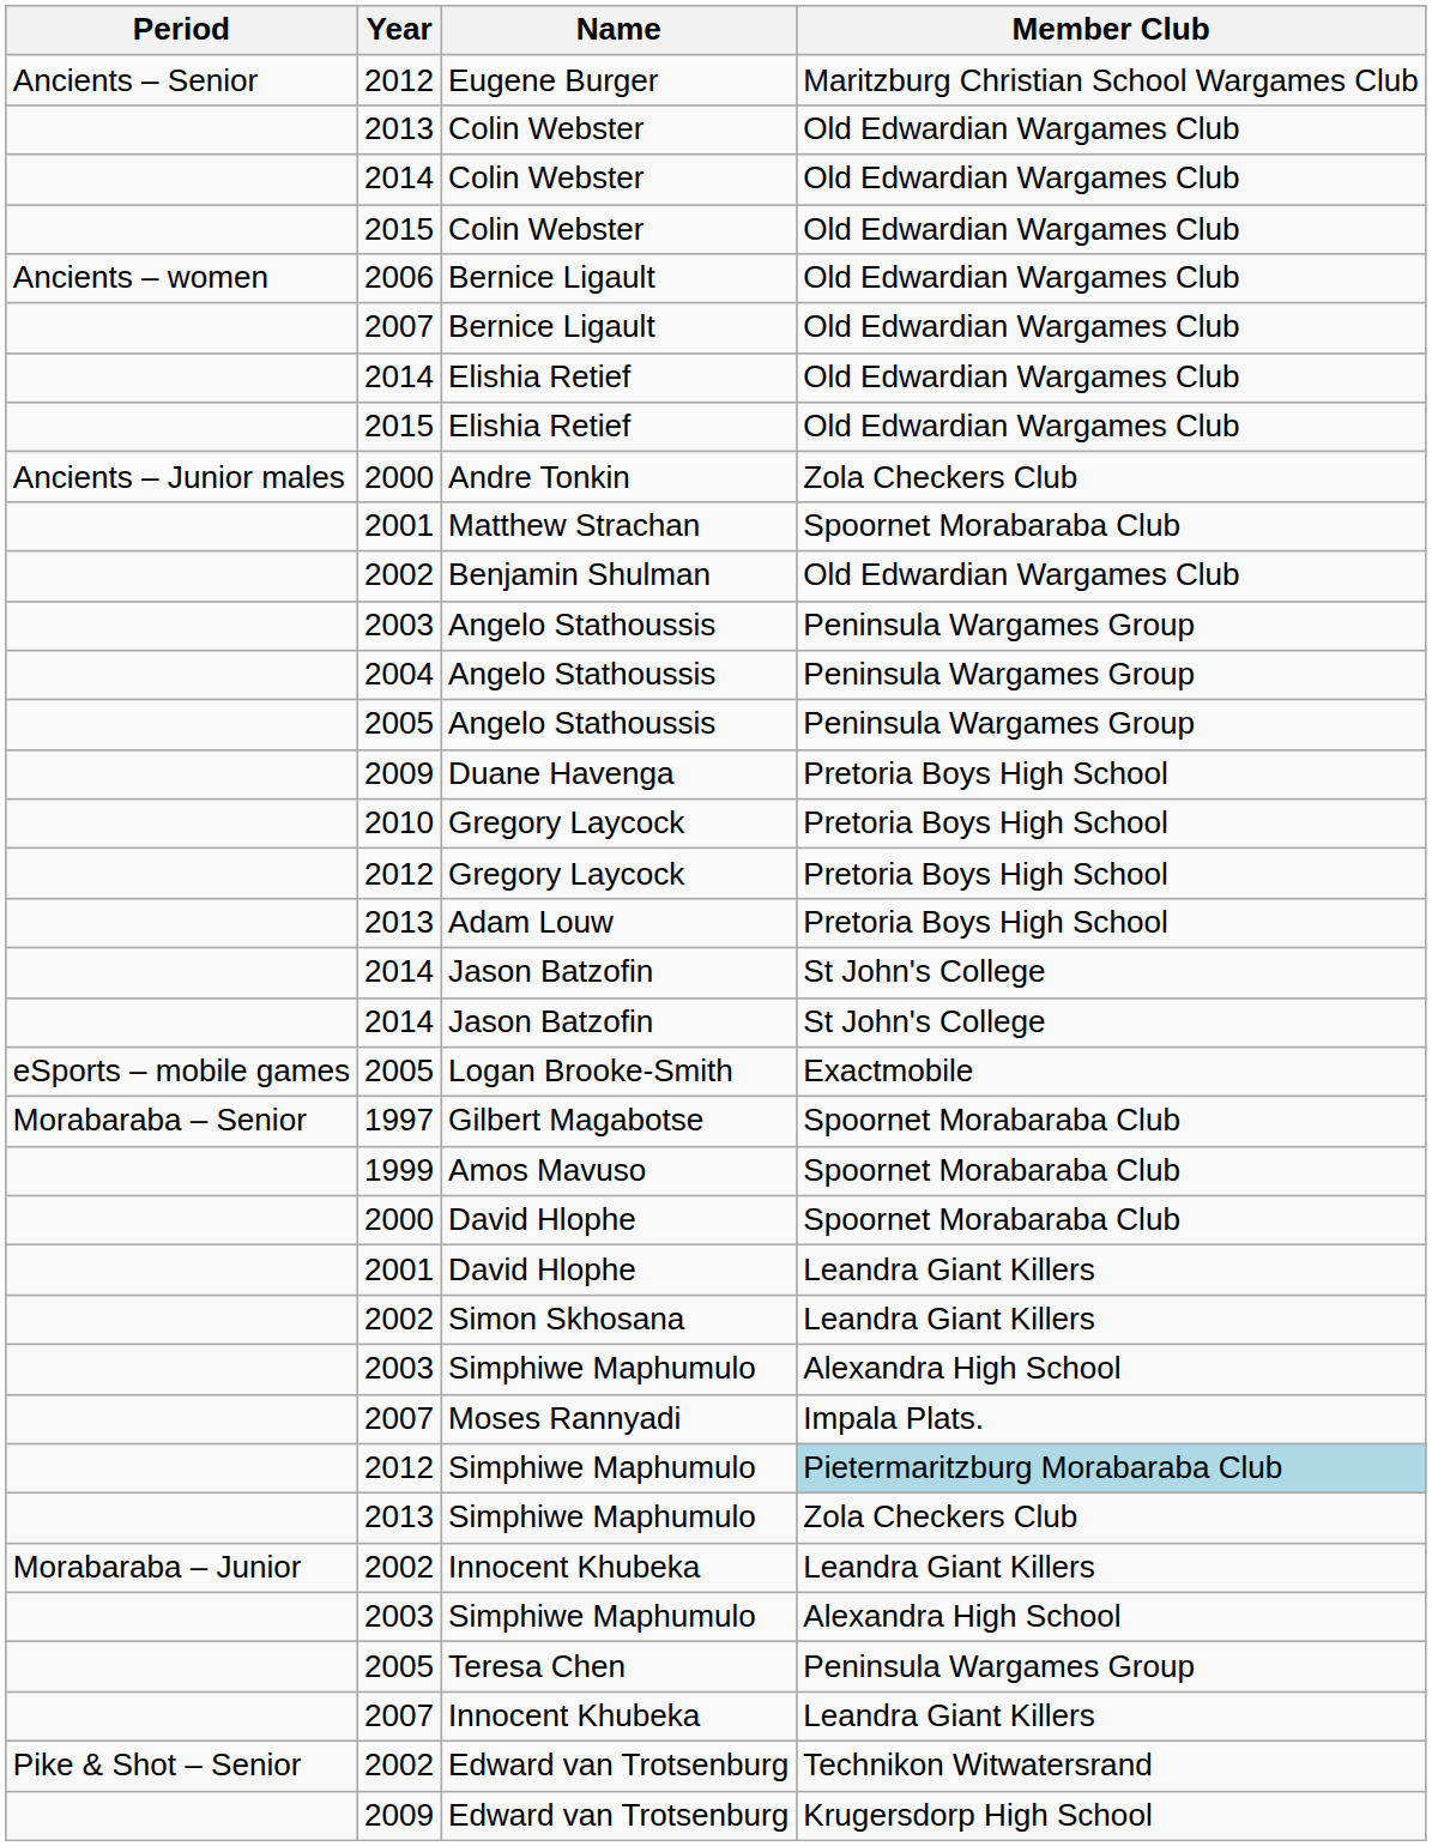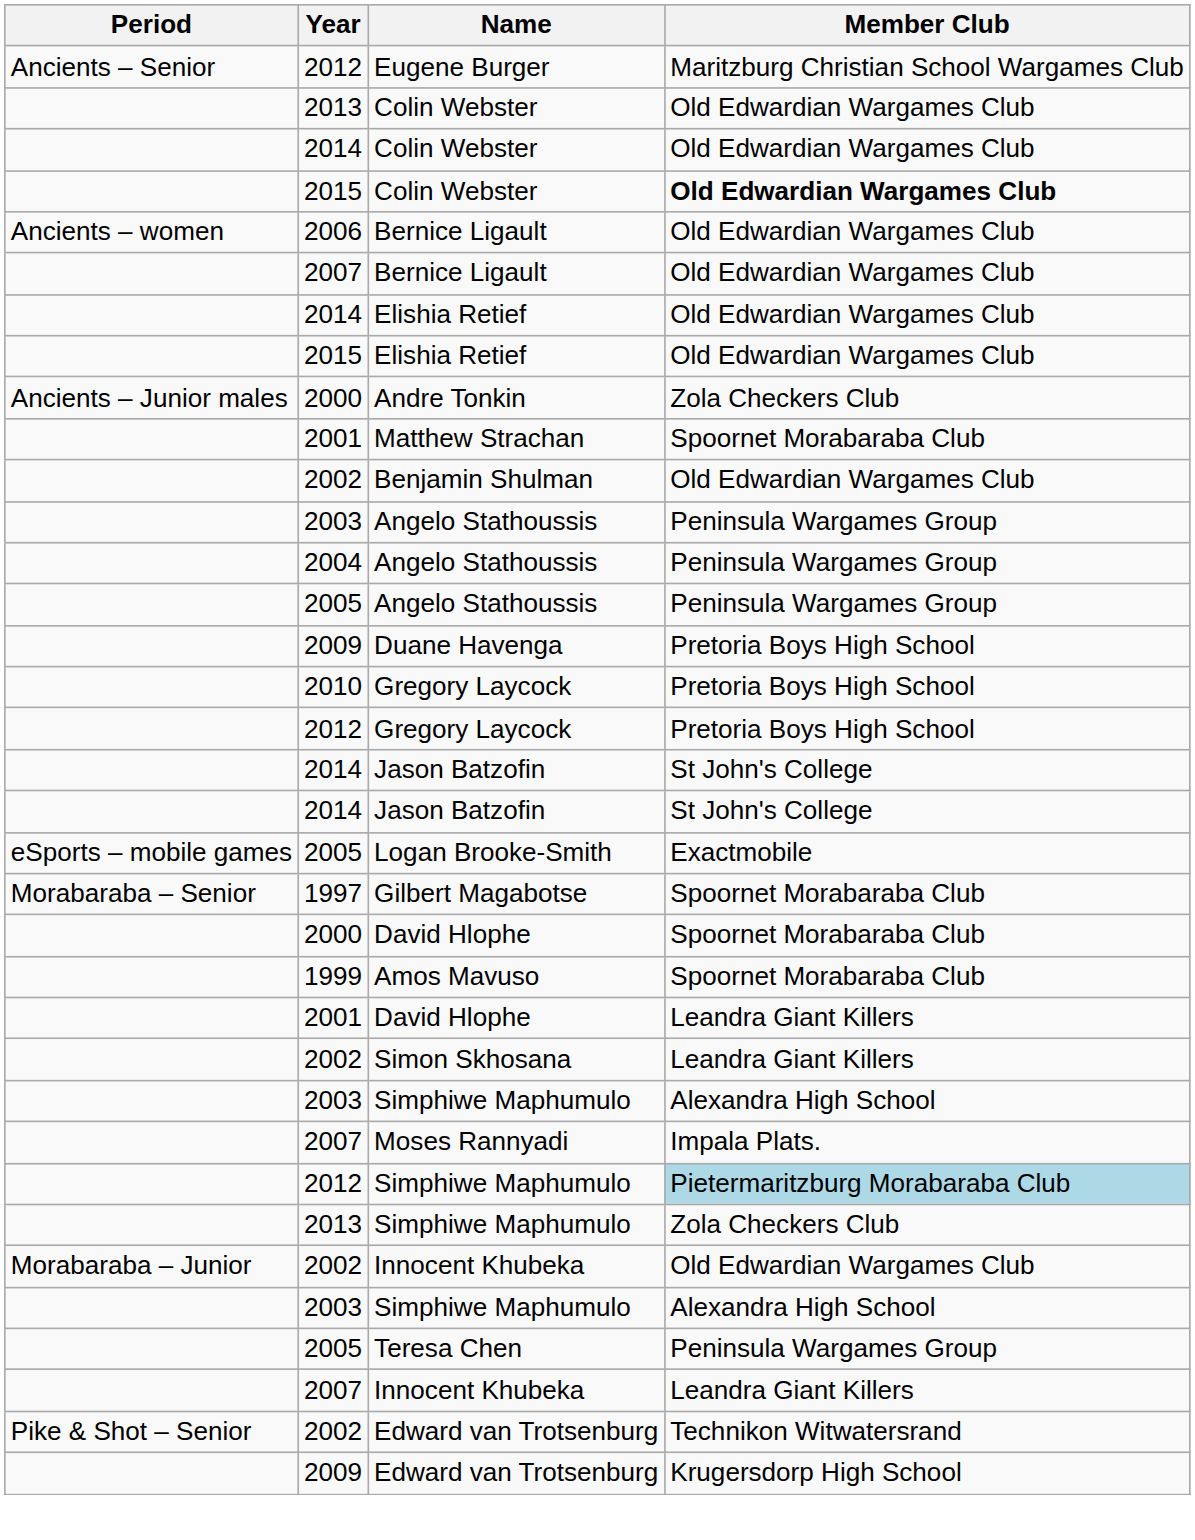 <table class="wikitable">
 <tr>
 <th>Period</th>
 <th>Year</th>
 <th>Name</th>
 <th>Member Club</th>
 </tr>
 <tr>
 <td>Ancients – Senior</td>
 <td>2012</td>
 <td>Eugene Burger</td>
 <td>Maritzburg Christian School Wargames Club</td>
 </tr>
 <tr>
 <td></td>
 <td>2013</td>
 <td>Colin Webster</td>
 <td>Old Edwardian Wargames Club</td>
 </tr>
 <tr>
 <td></td>
 <td>2014</td>
 <td>Colin Webster</td>
 <td>Old Edwardian Wargames Club</td>
 </tr>
 <tr>
 <td></td>
 <td>2015</td>
 <td>Colin Webster</td>
-<td>Old Edwardian Wargames Club</td>
+<td><strong>Old Edwardian Wargames Club</strong></td>
 </tr>
 <tr>
 <td>Ancients – women</td>
 <td>2006</td>
 <td>Bernice Ligault</td>
 <td>Old Edwardian Wargames Club</td>
 </tr>
 <tr>
 <td></td>
 <td>2007</td>
 <td>Bernice Ligault</td>
 <td>Old Edwardian Wargames Club</td>
 </tr>
 <tr>
 <td></td>
 <td>2014</td>
 <td>Elishia Retief</td>
 <td>Old Edwardian Wargames Club</td>
 </tr>
 <tr>
 <td></td>
 <td>2015</td>
 <td>Elishia Retief</td>
 <td>Old Edwardian Wargames Club</td>
 </tr>
 <tr>
 <td>Ancients – Junior males</td>
 <td>2000</td>
 <td>Andre Tonkin</td>
 <td>Zola Checkers Club</td>
 </tr>
 <tr>
 <td></td>
 <td>2001</td>
 <td>Matthew Strachan</td>
 <td>Spoornet Morabaraba Club</td>
 </tr>
 <tr>
 <td></td>
 <td>2002</td>
 <td>Benjamin Shulman</td>
 <td>Old Edwardian Wargames Club</td>
 </tr>
 <tr>
 <td></td>
 <td>2003</td>
 <td>Angelo Stathoussis</td>
 <td>Peninsula Wargames Group</td>
 </tr>
 <tr>
 <td></td>
 <td>2004</td>
 <td>Angelo Stathoussis</td>
 <td>Peninsula Wargames Group</td>
 </tr>
 <tr>
 <td></td>
 <td>2005</td>
 <td>Angelo Stathoussis</td>
 <td>Peninsula Wargames Group</td>
 </tr>
 <tr>
 <td></td>
 <td>2009</td>
 <td>Duane Havenga</td>
 <td>Pretoria Boys High School</td>
 </tr>
 <tr>
 <td></td>
 <td>2010</td>
 <td>Gregory Laycock</td>
 <td>Pretoria Boys High School</td>
 </tr>
 <tr>
 <td></td>
 <td>2012</td>
 <td>Gregory Laycock</td>
 <td>Pretoria Boys High School</td>
 </tr>
 <tr>
 <td></td>
-<td>2013</td>
-<td>Adam Louw</td>
-<td>Pretoria Boys High School</td>
-</tr>
-<tr>
-<td></td>
 <td>2014</td>
 <td>Jason Batzofin</td>
 <td>St John's College</td>
 </tr>
 <tr>
 <td></td>
 <td>2014</td>
 <td>Jason Batzofin</td>
 <td>St John's College</td>
 </tr>
 <tr>
 <td>eSports – mobile games</td>
 <td>2005</td>
 <td>Logan Brooke-Smith</td>
 <td>Exactmobile</td>
 </tr>
 <tr>
 <td>Morabaraba – Senior</td>
 <td>1997</td>
 <td>Gilbert Magabotse</td>
 <td>Spoornet Morabaraba Club</td>
 </tr>
 <tr>
 <td></td>
-<td>1999</td>
-<td>Amos Mavuso</td>
+<td>2000</td>
+<td>David Hlophe</td>
 <td>Spoornet Morabaraba Club</td>
 </tr>
 <tr>
 <td></td>
-<td>2000</td>
-<td>David Hlophe</td>
+<td>1999</td>
+<td>Amos Mavuso</td>
 <td>Spoornet Morabaraba Club</td>
 </tr>
 <tr>
 <td></td>
 <td>2001</td>
 <td>David Hlophe</td>
 <td>Leandra Giant Killers</td>
 </tr>
 <tr>
 <td></td>
 <td>2002</td>
 <td>Simon Skhosana</td>
 <td>Leandra Giant Killers</td>
 </tr>
 <tr>
 <td></td>
 <td>2003</td>
 <td>Simphiwe Maphumulo</td>
 <td>Alexandra High School</td>
 </tr>
 <tr>
 <td></td>
 <td>2007</td>
 <td>Moses Rannyadi</td>
 <td>Impala Plats.</td>
 </tr>
 <tr>
 <td></td>
 <td>2012</td>
 <td>Simphiwe Maphumulo</td>
 <td style="background: lightblue;">Pietermaritzburg Morabaraba Club</td>
 </tr>
 <tr>
 <td></td>
 <td>2013</td>
 <td>Simphiwe Maphumulo</td>
 <td>Zola Checkers Club</td>
 </tr>
 <tr>
 <td>Morabaraba – Junior</td>
 <td>2002</td>
 <td>Innocent Khubeka</td>
-<td>Leandra Giant Killers</td>
+<td>Old Edwardian Wargames Club</td>
 </tr>
 <tr>
 <td></td>
 <td>2003</td>
 <td>Simphiwe Maphumulo</td>
 <td>Alexandra High School</td>
 </tr>
 <tr>
 <td></td>
 <td>2005</td>
 <td>Teresa Chen</td>
 <td>Peninsula Wargames Group</td>
 </tr>
 <tr>
 <td></td>
 <td>2007</td>
 <td>Innocent Khubeka</td>
 <td>Leandra Giant Killers</td>
 </tr>
 <tr>
 <td>Pike & Shot – Senior</td>
 <td>2002</td>
 <td>Edward van Trotsenburg</td>
 <td>Technikon Witwatersrand</td>
 </tr>
 <tr>
 <td></td>
 <td>2009</td>
 <td>Edward van Trotsenburg</td>
 <td>Krugersdorp High School</td>
 </tr>
 </table>
